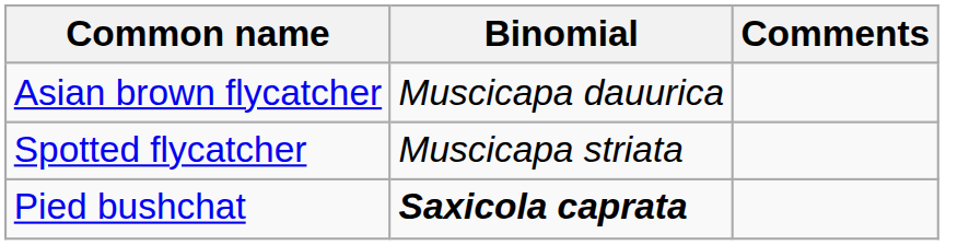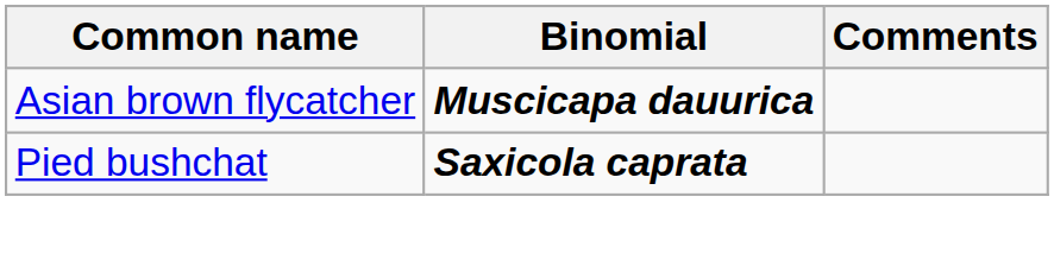 <table class="wikitable">
 <tr>
 <th>Common name</th>
 <th>Binomial</th>
 <th>Comments</th>
 </tr>
 <tr>
 <td><a href='#'>Asian brown flycatcher</a></td>
-<td><em>Muscicapa dauurica</em></td>
-<td></td>
-</tr>
-<tr>
-<td><a href='#'>Spotted flycatcher</a></td>
-<td><em>Muscicapa striata</em></td>
+<td><strong><em>Muscicapa dauurica</em></strong></td>
 <td></td>
 </tr>
 <tr>
 <td><a href='#'>Pied bushchat</a></td>
 <td><strong><em>Saxicola caprata</em></strong></td>
 <td></td>
 </tr>
 </table>
